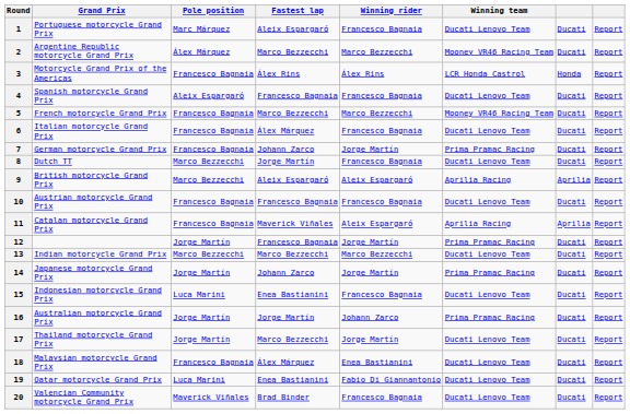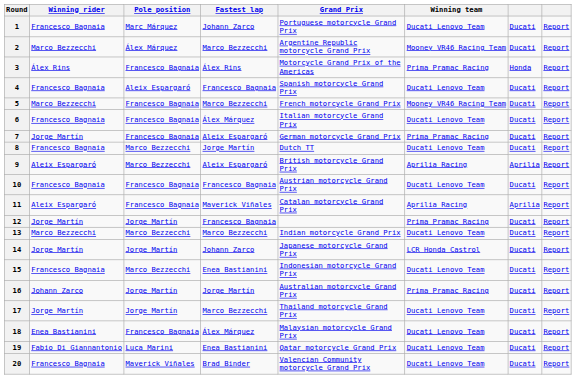 <table class="wikitable sortable" style="font-size: 85%">
 <tr>
 <th>Round</th>
-<th><a href='#'>Grand Prix</a></th>
+<th><a href='#'>Winning rider</a></th>
 <th><a href='#'>Pole position</a></th>
 <th><a href='#'>Fastest lap</a></th>
-<th><a href='#'>Winning rider</a></th>
+<th><a href='#'>Grand Prix</a></th>
 <th>Winning team</th>
 <th></th>
 <th class="unsortable"></th>
 </tr>
 <tr>
 <th>1</th>
+<td data-sort-value="BAG"> <a href='#'>Francesco Bagnaia</a></td>
+<td data-sort-value="MARQM"> <a href='#'>Marc Márquez</a></td>
+<td data-sort-value="ZAR"> <a href='#'>Johann Zarco</a></td>
 <td> <a href='#'>Portuguese motorcycle Grand Prix</a></td>
-<td data-sort-value="MARQM"> <a href='#'>Marc Márquez</a></td>
-<td data-sort-value="ESPA"> <a href='#'>Aleix Espargaró</a></td>
-<td data-sort-value="BAG"> <a href='#'>Francesco Bagnaia</a></td>
 <td data-sort-value="DUC"> <a href='#'>Ducati Lenovo Team</a></td>
 <td data-sort-value="DUC"> <a href='#'>Ducati</a></td>
 <td><a href='#'>Report</a></td>
 </tr>
 <tr>
 <th>2</th>
-<td> <a href='#'>Argentine Republic motorcycle Grand Prix</a></td>
+<td data-sort-value="BEZ"> <a href='#'>Marco Bezzecchi</a></td>
 <td data-sort-value="MARQA"> <a href='#'>Álex Márquez</a></td>
 <td data-sort-value="BEZ"> <a href='#'>Marco Bezzecchi</a></td>
-<td data-sort-value="BEZ"> <a href='#'>Marco Bezzecchi</a></td>
+<td> <a href='#'>Argentine Republic motorcycle Grand Prix</a></td>
 <td data-sort-value="MOO" nowrap> <a href='#'>Mooney VR46 Racing Team</a></td>
 <td data-sort-value="DUC"> <a href='#'>Ducati</a></td>
 <td><a href='#'>Report</a></td>
 </tr>
 <tr>
 <th>3</th>
-<td data-sort-value="ame"> <a href='#'>Motorcycle Grand Prix of the Americas</a></td>
+<td data-sort-value="RIN"> <a href='#'>Álex Rins</a></td>
 <td data-sort-value="BAG" nowrap> <a href='#'>Francesco Bagnaia</a></td>
 <td data-sort-value="RIN"> <a href='#'>Álex Rins</a></td>
-<td data-sort-value="RIN"> <a href='#'>Álex Rins</a></td>
-<td data-sort-value="LCR"> <a href='#'>LCR Honda Castrol</a></td>
+<td data-sort-value="ame"> <a href='#'>Motorcycle Grand Prix of the Americas</a></td>
+<td data-sort-value="PRA"> <a href='#'>Prima Pramac Racing</a></td>
 <td data-sort-value="HON"> <a href='#'>Honda</a></td>
 <td><a href='#'>Report</a></td>
 </tr>
 <tr>
 <th>4</th>
-<td> <a href='#'>Spanish motorcycle Grand Prix</a></td>
+<td data-sort-value="BAG"> <a href='#'>Francesco Bagnaia</a></td>
 <td data-sort-value="ESPA"> <a href='#'>Aleix Espargaró</a></td>
 <td data-sort-value="BAG" nowrap> <a href='#'>Francesco Bagnaia</a></td>
-<td data-sort-value="BAG"> <a href='#'>Francesco Bagnaia</a></td>
+<td> <a href='#'>Spanish motorcycle Grand Prix</a></td>
 <td data-sort-value="DUC"> <a href='#'>Ducati Lenovo Team</a></td>
 <td data-sort-value="DUC"> <a href='#'>Ducati</a></td>
 <td><a href='#'>Report</a></td>
 </tr>
 <tr>
 <th>5</th>
-<td> <a href='#'>French motorcycle Grand Prix</a></td>
+<td data-sort-value="BEZ"> <a href='#'>Marco Bezzecchi</a></td>
 <td data-sort-value="BAG"> <a href='#'>Francesco Bagnaia</a></td>
 <td data-sort-value="BEZ"> <a href='#'>Marco Bezzecchi</a></td>
-<td data-sort-value="BEZ"> <a href='#'>Marco Bezzecchi</a></td>
+<td> <a href='#'>French motorcycle Grand Prix</a></td>
 <td data-sort-value="MOO"> <a href='#'>Mooney VR46 Racing Team</a></td>
 <td data-sort-value="DUC"> <a href='#'>Ducati</a></td>
 <td><a href='#'>Report</a></td>
 </tr>
 <tr>
 <th>6</th>
-<td> <a href='#'>Italian motorcycle Grand Prix</a></td>
+<td data-sort-value="BAG"> <a href='#'>Francesco Bagnaia</a></td>
 <td data-sort-value="BAG"> <a href='#'>Francesco Bagnaia</a></td>
 <td data-sort-value="MARQA"> <a href='#'>Álex Márquez</a></td>
-<td data-sort-value="BAG"> <a href='#'>Francesco Bagnaia</a></td>
+<td> <a href='#'>Italian motorcycle Grand Prix</a></td>
 <td data-sort-value="DUC"> <a href='#'>Ducati Lenovo Team</a></td>
 <td data-sort-value="DUC"> <a href='#'>Ducati</a></td>
 <td><a href='#'>Report</a></td>
 </tr>
 <tr>
 <th>7</th>
+<td data-sort-value="MART"> <a href='#'>Jorge Martín</a></td>
+<td data-sort-value="BAG"> <a href='#'>Francesco Bagnaia</a></td>
+<td data-sort-value="ESPA"> <a href='#'>Aleix Espargaró</a></td>
 <td> <a href='#'>German motorcycle Grand Prix</a></td>
-<td data-sort-value="BAG"> <a href='#'>Francesco Bagnaia</a></td>
-<td data-sort-value="ZAR"> <a href='#'>Johann Zarco</a></td>
-<td data-sort-value="MART"> <a href='#'>Jorge Martín</a></td>
 <td data-sort-value="PRA"> <a href='#'>Prima Pramac Racing</a></td>
 <td data-sort-value="DUC"> <a href='#'>Ducati</a></td>
 <td><a href='#'>Report</a></td>
 </tr>
 <tr>
 <th>8</th>
-<td data-sort-value="dut"> <a href='#'>Dutch TT</a></td>
+<td data-sort-value="BAG"> <a href='#'>Francesco Bagnaia</a></td>
 <td data-sort-value="BEZ"> <a href='#'>Marco Bezzecchi</a></td>
 <td data-sort-value="MART"> <a href='#'>Jorge Martín</a></td>
-<td data-sort-value="BAG"> <a href='#'>Francesco Bagnaia</a></td>
+<td data-sort-value="dut"> <a href='#'>Dutch TT</a></td>
 <td data-sort-value="DUC"> <a href='#'>Ducati Lenovo Team</a></td>
 <td data-sort-value="DUC"> <a href='#'>Ducati</a></td>
 <td><a href='#'>Report</a></td>
 </tr>
 <tr>
 <th>9</th>
-<td data-sort-value="bri"> <a href='#'>British motorcycle Grand Prix</a></td>
+<td data-sort-value="ESPA"> <a href='#'>Aleix Espargaró</a></td>
 <td data-sort-value="BEZ"> <a href='#'>Marco Bezzecchi</a></td>
 <td data-sort-value="ESPA"> <a href='#'>Aleix Espargaró</a></td>
-<td data-sort-value="ESPA"> <a href='#'>Aleix Espargaró</a></td>
+<td data-sort-value="bri"> <a href='#'>British motorcycle Grand Prix</a></td>
 <td data-sort-value="APR"> <a href='#'>Aprilia Racing</a></td>
 <td data-sort-value="APR"> <a href='#'>Aprilia</a></td>
 <td><a href='#'>Report</a></td>
 </tr>
 <tr>
 <th>10</th>
-<td> <a href='#'>Austrian motorcycle Grand Prix</a></td>
+<td data-sort-value="BAG"> <a href='#'>Francesco Bagnaia</a></td>
 <td data-sort-value="BAG"> <a href='#'>Francesco Bagnaia</a></td>
 <td data-sort-value="BAG" nowrap> <a href='#'>Francesco Bagnaia</a></td>
-<td data-sort-value="BAG"> <a href='#'>Francesco Bagnaia</a></td>
+<td> <a href='#'>Austrian motorcycle Grand Prix</a></td>
 <td data-sort-value="DUC"> <a href='#'>Ducati Lenovo Team</a></td>
 <td data-sort-value="DUC"> <a href='#'>Ducati</a></td>
 <td><a href='#'>Report</a></td>
 </tr>
 <tr>
 <th>11</th>
-<td> <a href='#'>Catalan motorcycle Grand Prix</a></td>
+<td data-sort-value="ESPA"> <a href='#'>Aleix Espargaró</a></td>
 <td data-sort-value="BAG"> <a href='#'>Francesco Bagnaia</a></td>
 <td data-sort-value="VIN"> <a href='#'>Maverick Viñales</a></td>
-<td data-sort-value="ESPA"> <a href='#'>Aleix Espargaró</a></td>
+<td> <a href='#'>Catalan motorcycle Grand Prix</a></td>
 <td data-sort-value="APR"> <a href='#'>Aprilia Racing</a></td>
 <td data-sort-value="APR"> <a href='#'>Aprilia</a></td>
 <td><a href='#'>Report</a></td>
 </tr>
 <tr>
 <th>12</th>
-<td></td>
+<td data-sort-value="MART"> <a href='#'>Jorge Martín</a></td>
 <td data-sort-value="MART"> <a href='#'>Jorge Martín</a></td>
 <td data-sort-value="BAG"> <a href='#'>Francesco Bagnaia</a></td>
-<td data-sort-value="MART"> <a href='#'>Jorge Martín</a></td>
+<td></td>
 <td data-sort-value="PRA"> <a href='#'>Prima Pramac Racing</a></td>
 <td data-sort-value="DUC"> <a href='#'>Ducati</a></td>
 <td><a href='#'>Report</a></td>
 </tr>
 <tr>
 <th>13</th>
-<td> <a href='#'>Indian motorcycle Grand Prix</a></td>
 <td data-sort-value="BEZ"> <a href='#'>Marco Bezzecchi</a></td>
 <td data-sort-value="BEZ"> <a href='#'>Marco Bezzecchi</a></td>
 <td data-sort-value="BEZ"> <a href='#'>Marco Bezzecchi</a></td>
+<td> <a href='#'>Indian motorcycle Grand Prix</a></td>
 <td data-sort-value="DUC"> <a href='#'>Ducati Lenovo Team</a></td>
 <td data-sort-value="DUC"> <a href='#'>Ducati</a></td>
 <td><a href='#'>Report</a></td>
 </tr>
 <tr>
 <th>14</th>
-<td> <a href='#'>Japanese motorcycle Grand Prix</a></td>
+<td data-sort-value="MART"> <a href='#'>Jorge Martín</a></td>
 <td data-sort-value="MART"> <a href='#'>Jorge Martín</a></td>
 <td data-sort-value="ZAR"> <a href='#'>Johann Zarco</a></td>
-<td data-sort-value="MART"> <a href='#'>Jorge Martín</a></td>
-<td data-sort-value="PRA"> <a href='#'>Prima Pramac Racing</a></td>
+<td> <a href='#'>Japanese motorcycle Grand Prix</a></td>
+<td data-sort-value="LCR"> <a href='#'>LCR Honda Castrol</a></td>
 <td data-sort-value="DUC"> <a href='#'>Ducati</a></td>
 <td><a href='#'>Report</a></td>
 </tr>
 <tr>
 <th>15</th>
+<td data-sort-value="BAG"> <a href='#'>Francesco Bagnaia</a></td>
+<td data-sort-value="BEZ"> <a href='#'>Marco Bezzecchi</a></td>
+<td data-sort-value="BAS"> <a href='#'>Enea Bastianini</a></td>
 <td> <a href='#'>Indonesian motorcycle Grand Prix</a></td>
-<td data-sort-value="MARI"> <a href='#'>Luca Marini</a></td>
-<td data-sort-value="BAS"> <a href='#'>Enea Bastianini</a></td>
-<td data-sort-value="BAG"> <a href='#'>Francesco Bagnaia</a></td>
 <td data-sort-value="DUC"> <a href='#'>Ducati Lenovo Team</a></td>
 <td data-sort-value="DUC"> <a href='#'>Ducati</a></td>
 <td><a href='#'>Report</a></td>
 </tr>
 <tr>
 <th>16</th>
-<td> <a href='#'>Australian motorcycle Grand Prix</a></td>
+<td data-sort-value="ZAR"> <a href='#'>Johann Zarco</a></td>
 <td data-sort-value="MART"> <a href='#'>Jorge Martín</a></td>
 <td data-sort-value="MART"> <a href='#'>Jorge Martín</a></td>
-<td data-sort-value="ZAR"> <a href='#'>Johann Zarco</a></td>
+<td> <a href='#'>Australian motorcycle Grand Prix</a></td>
 <td data-sort-value="PRA"> <a href='#'>Prima Pramac Racing</a></td>
 <td data-sort-value="DUC"> <a href='#'>Ducati</a></td>
 <td><a href='#'>Report</a></td>
 </tr>
 <tr>
 <th>17</th>
-<td> <a href='#'>Thailand motorcycle Grand Prix</a></td>
+<td data-sort-value="MART"> <a href='#'>Jorge Martín</a></td>
 <td data-sort-value="MART"> <a href='#'>Jorge Martín</a></td>
 <td data-sort-value="BEZ"> <a href='#'>Marco Bezzecchi</a></td>
-<td data-sort-value="MART"> <a href='#'>Jorge Martín</a></td>
+<td> <a href='#'>Thailand motorcycle Grand Prix</a></td>
 <td data-sort-value="DUC"> <a href='#'>Ducati Lenovo Team</a></td>
 <td data-sort-value="DUC"> <a href='#'>Ducati</a></td>
 <td><a href='#'>Report</a></td>
 </tr>
 <tr>
 <th>18</th>
-<td> <a href='#'>Malaysian motorcycle Grand Prix</a></td>
+<td data-sort-value="BAS"> <a href='#'>Enea Bastianini</a></td>
 <td data-sort-value="BAG"> <a href='#'>Francesco Bagnaia</a></td>
 <td data-sort-value="MARQA"> <a href='#'>Álex Márquez</a></td>
-<td data-sort-value="BAS"> <a href='#'>Enea Bastianini</a></td>
+<td> <a href='#'>Malaysian motorcycle Grand Prix</a></td>
 <td data-sort-value="DUC"> <a href='#'>Ducati Lenovo Team</a></td>
 <td data-sort-value="DUC"> <a href='#'>Ducati</a></td>
 <td><a href='#'>Report</a></td>
 </tr>
 <tr>
 <th>19</th>
-<td> <a href='#'>Qatar motorcycle Grand Prix</a></td>
+<td data-sort-value="DIG" nowrap> <a href='#'>Fabio Di Giannantonio</a></td>
 <td data-sort-value="MARI"> <a href='#'>Luca Marini</a></td>
 <td data-sort-value="BAS"> <a href='#'>Enea Bastianini</a></td>
-<td data-sort-value="DIG" nowrap> <a href='#'>Fabio Di Giannantonio</a></td>
+<td> <a href='#'>Qatar motorcycle Grand Prix</a></td>
 <td data-sort-value="DUC"> <a href='#'>Ducati Lenovo Team</a></td>
 <td data-sort-value="DUC"> <a href='#'>Ducati</a></td>
 <td><a href='#'>Report</a></td>
 </tr>
 <tr>
 <th>20</th>
-<td> <a href='#'>Valencian Community motorcycle Grand Prix</a></td>
+<td data-sort-value="BAG"> <a href='#'>Francesco Bagnaia</a></td>
 <td data-sort-value="VIN"> <a href='#'>Maverick Viñales</a></td>
 <td data-sort-value="BIN"> <a href='#'>Brad Binder</a></td>
-<td data-sort-value="BAG"> <a href='#'>Francesco Bagnaia</a></td>
+<td> <a href='#'>Valencian Community motorcycle Grand Prix</a></td>
 <td data-sort-value="DUC"> <a href='#'>Ducati Lenovo Team</a></td>
 <td data-sort-value="DUC"> <a href='#'>Ducati</a></td>
 <td><a href='#'>Report</a></td>
 </tr>
 </table>
